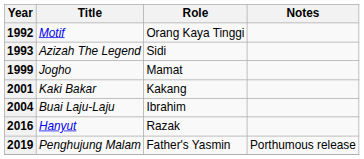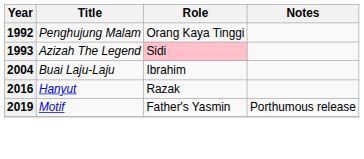 <table class="wikitable">
 <tr>
 <th>Year</th>
 <th>Title</th>
 <th>Role</th>
 <th>Notes</th>
 </tr>
 <tr>
 <th>1992</th>
-<td><em><a href='#'>Motif</a></em></td>
+<td><em>Penghujung Malam</em></td>
 <td>Orang Kaya Tinggi</td>
 <td></td>
 </tr>
 <tr>
 <th>1993</th>
 <td><em>Azizah The Legend</em></td>
-<td>Sidi</td>
-<td></td>
-</tr>
-<tr>
-<th>1999</th>
-<td><em>Jogho</em></td>
-<td>Mamat</td>
-<td></td>
-</tr>
-<tr>
-<th>2001</th>
-<td><em>Kaki Bakar</em></td>
-<td>Kakang</td>
+<td style="background: pink;">Sidi</td>
 <td></td>
 </tr>
 <tr>
 <th>2004</th>
 <td><em>Buai Laju-Laju</em></td>
 <td>Ibrahim</td>
 <td></td>
 </tr>
 <tr>
 <th>2016</th>
 <td><em><a href='#'>Hanyut</a></em></td>
 <td>Razak</td>
 <td></td>
 </tr>
 <tr>
 <th>2019</th>
-<td><em>Penghujung Malam</em></td>
+<td><em><a href='#'>Motif</a></em></td>
 <td>Father's Yasmin</td>
 <td>Porthumous release</td>
 </tr>
 <tr>
 </tr>
 </table>
